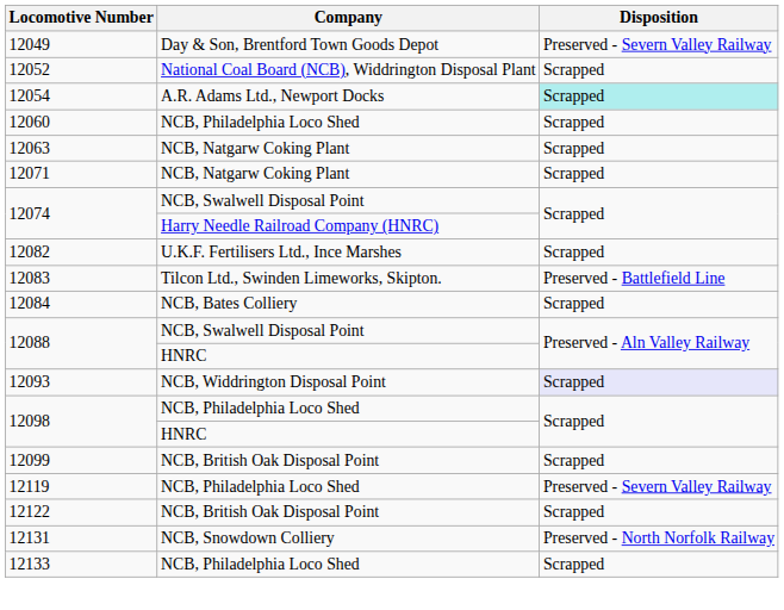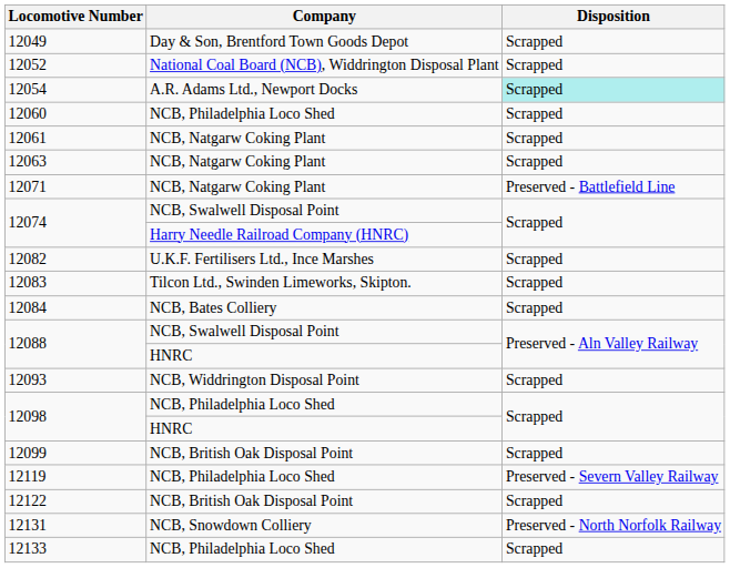 <table class="wikitable">
 <tr>
 <th>Locomotive Number</th>
 <th>Company</th>
 <th>Disposition</th>
 </tr>
 <tr>
 <td>12049</td>
 <td>Day & Son, Brentford Town Goods Depot</td>
-<td>Preserved - <a href='#'>Severn Valley Railway</a></td>
+<td>Scrapped</td>
 </tr>
 <tr>
 <td>12052</td>
 <td><a href='#'>National Coal Board (NCB)</a>, Widdrington Disposal Plant</td>
 <td>Scrapped</td>
 </tr>
 <tr>
 <td>12054</td>
 <td>A.R. Adams Ltd., Newport Docks</td>
 <td style="background: paleturquoise;">Scrapped</td>
 </tr>
 <tr>
 <td>12060</td>
 <td>NCB, Philadelphia Loco Shed</td>
 <td>Scrapped</td>
 </tr>
 <tr>
+<td>12061</td>
+<td>NCB, Natgarw Coking Plant</td>
+<td>Scrapped</td>
+</tr>
+<tr>
 <td>12063</td>
 <td>NCB, Natgarw Coking Plant</td>
 <td>Scrapped</td>
 </tr>
 <tr>
 <td>12071</td>
 <td>NCB, Natgarw Coking Plant</td>
-<td>Scrapped</td>
+<td>Preserved - <a href='#'>Battlefield Line</a></td>
 </tr>
 <tr>
 <td rowspan="2">12074</td>
 <td>NCB, Swalwell Disposal Point</td>
 <td rowspan="2">Scrapped</td>
 </tr>
 <tr>
 <td><a href='#'>Harry Needle Railroad Company (HNRC)</a></td>
 </tr>
 <tr>
 <td>12082</td>
 <td>U.K.F. Fertilisers Ltd., Ince Marshes</td>
 <td>Scrapped</td>
 </tr>
 <tr>
 <td>12083</td>
 <td>Tilcon Ltd., Swinden Limeworks, Skipton.</td>
-<td>Preserved - <a href='#'>Battlefield Line</a></td>
+<td>Scrapped</td>
 </tr>
 <tr>
 <td>12084</td>
 <td>NCB, Bates Colliery</td>
 <td>Scrapped</td>
 </tr>
 <tr>
 <td rowspan="2">12088</td>
 <td>NCB, Swalwell Disposal Point</td>
 <td rowspan="2">Preserved - <a href='#'>Aln Valley Railway</a></td>
 </tr>
 <tr>
 <td>HNRC</td>
 </tr>
 <tr>
 <td>12093</td>
 <td>NCB, Widdrington Disposal Point</td>
-<td style="background: lavender;">Scrapped</td>
+<td>Scrapped</td>
 </tr>
 <tr>
 <td rowspan="2">12098</td>
 <td>NCB, Philadelphia Loco Shed</td>
 <td rowspan="2">Scrapped</td>
 </tr>
 <tr>
 <td>HNRC</td>
 </tr>
 <tr>
 <td>12099</td>
 <td>NCB, British Oak Disposal Point</td>
 <td>Scrapped</td>
 </tr>
 <tr>
 <td>12119</td>
 <td>NCB, Philadelphia Loco Shed</td>
 <td>Preserved - <a href='#'>Severn Valley Railway</a></td>
 </tr>
 <tr>
 <td>12122</td>
 <td>NCB, British Oak Disposal Point</td>
 <td>Scrapped</td>
 </tr>
 <tr>
 <td>12131</td>
 <td>NCB, Snowdown Colliery</td>
 <td>Preserved - <a href='#'>North Norfolk Railway</a></td>
 </tr>
 <tr>
 <td>12133</td>
 <td>NCB, Philadelphia Loco Shed</td>
 <td>Scrapped</td>
 </tr>
 </table>
